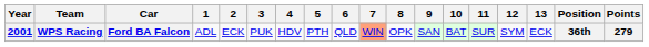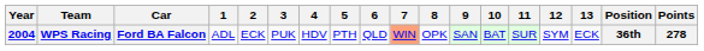 <table class="wikitable" style="text-align:center; font-size:75%">
 <tr>
 <th>Year</th>
 <th>Team</th>
 <th>Car</th>
 <th>1</th>
 <th>2</th>
 <th>3</th>
 <th>4</th>
 <th>5</th>
 <th>6</th>
 <th>7</th>
 <th>8</th>
 <th>9</th>
 <th>10</th>
 <th>11</th>
 <th>12</th>
 <th>13</th>
 <th>Position</th>
 <th>Points</th>
 </tr>
 <tr>
-<th><a href='#'>2001</a></th>
+<th><a href='#'>2004</a></th>
 <th nowrap><a href='#'>WPS Racing</a></th>
 <th nowrap><a href='#'>Ford BA Falcon</a></th>
 <td><a href='#'>ADL</a></td>
 <td><a href='#'>ECK</a></td>
 <td><a href='#'>PUK</a></td>
 <td><a href='#'>HDV</a></td>
 <td><a href='#'>PTH</a></td>
 <td><a href='#'>QLD</a></td>
 <td style="background: lightsalmon;"><a href='#'>WIN</a></td>
 <td><a href='#'>OPK</a></td>
 <td style="background:#dfffdf;"><a href='#'>SAN</a><br></td>
 <td style="background:#dfffdf;"><a href='#'>BAT</a><br></td>
 <td style="background:#dfffdf;"><a href='#'>SUR</a> <br></td>
 <td><a href='#'>SYM</a></td>
 <td><a href='#'>ECK</a></td>
 <th>36th</th>
-<th>279</th>
+<th>278</th>
 </tr>
 </table>
